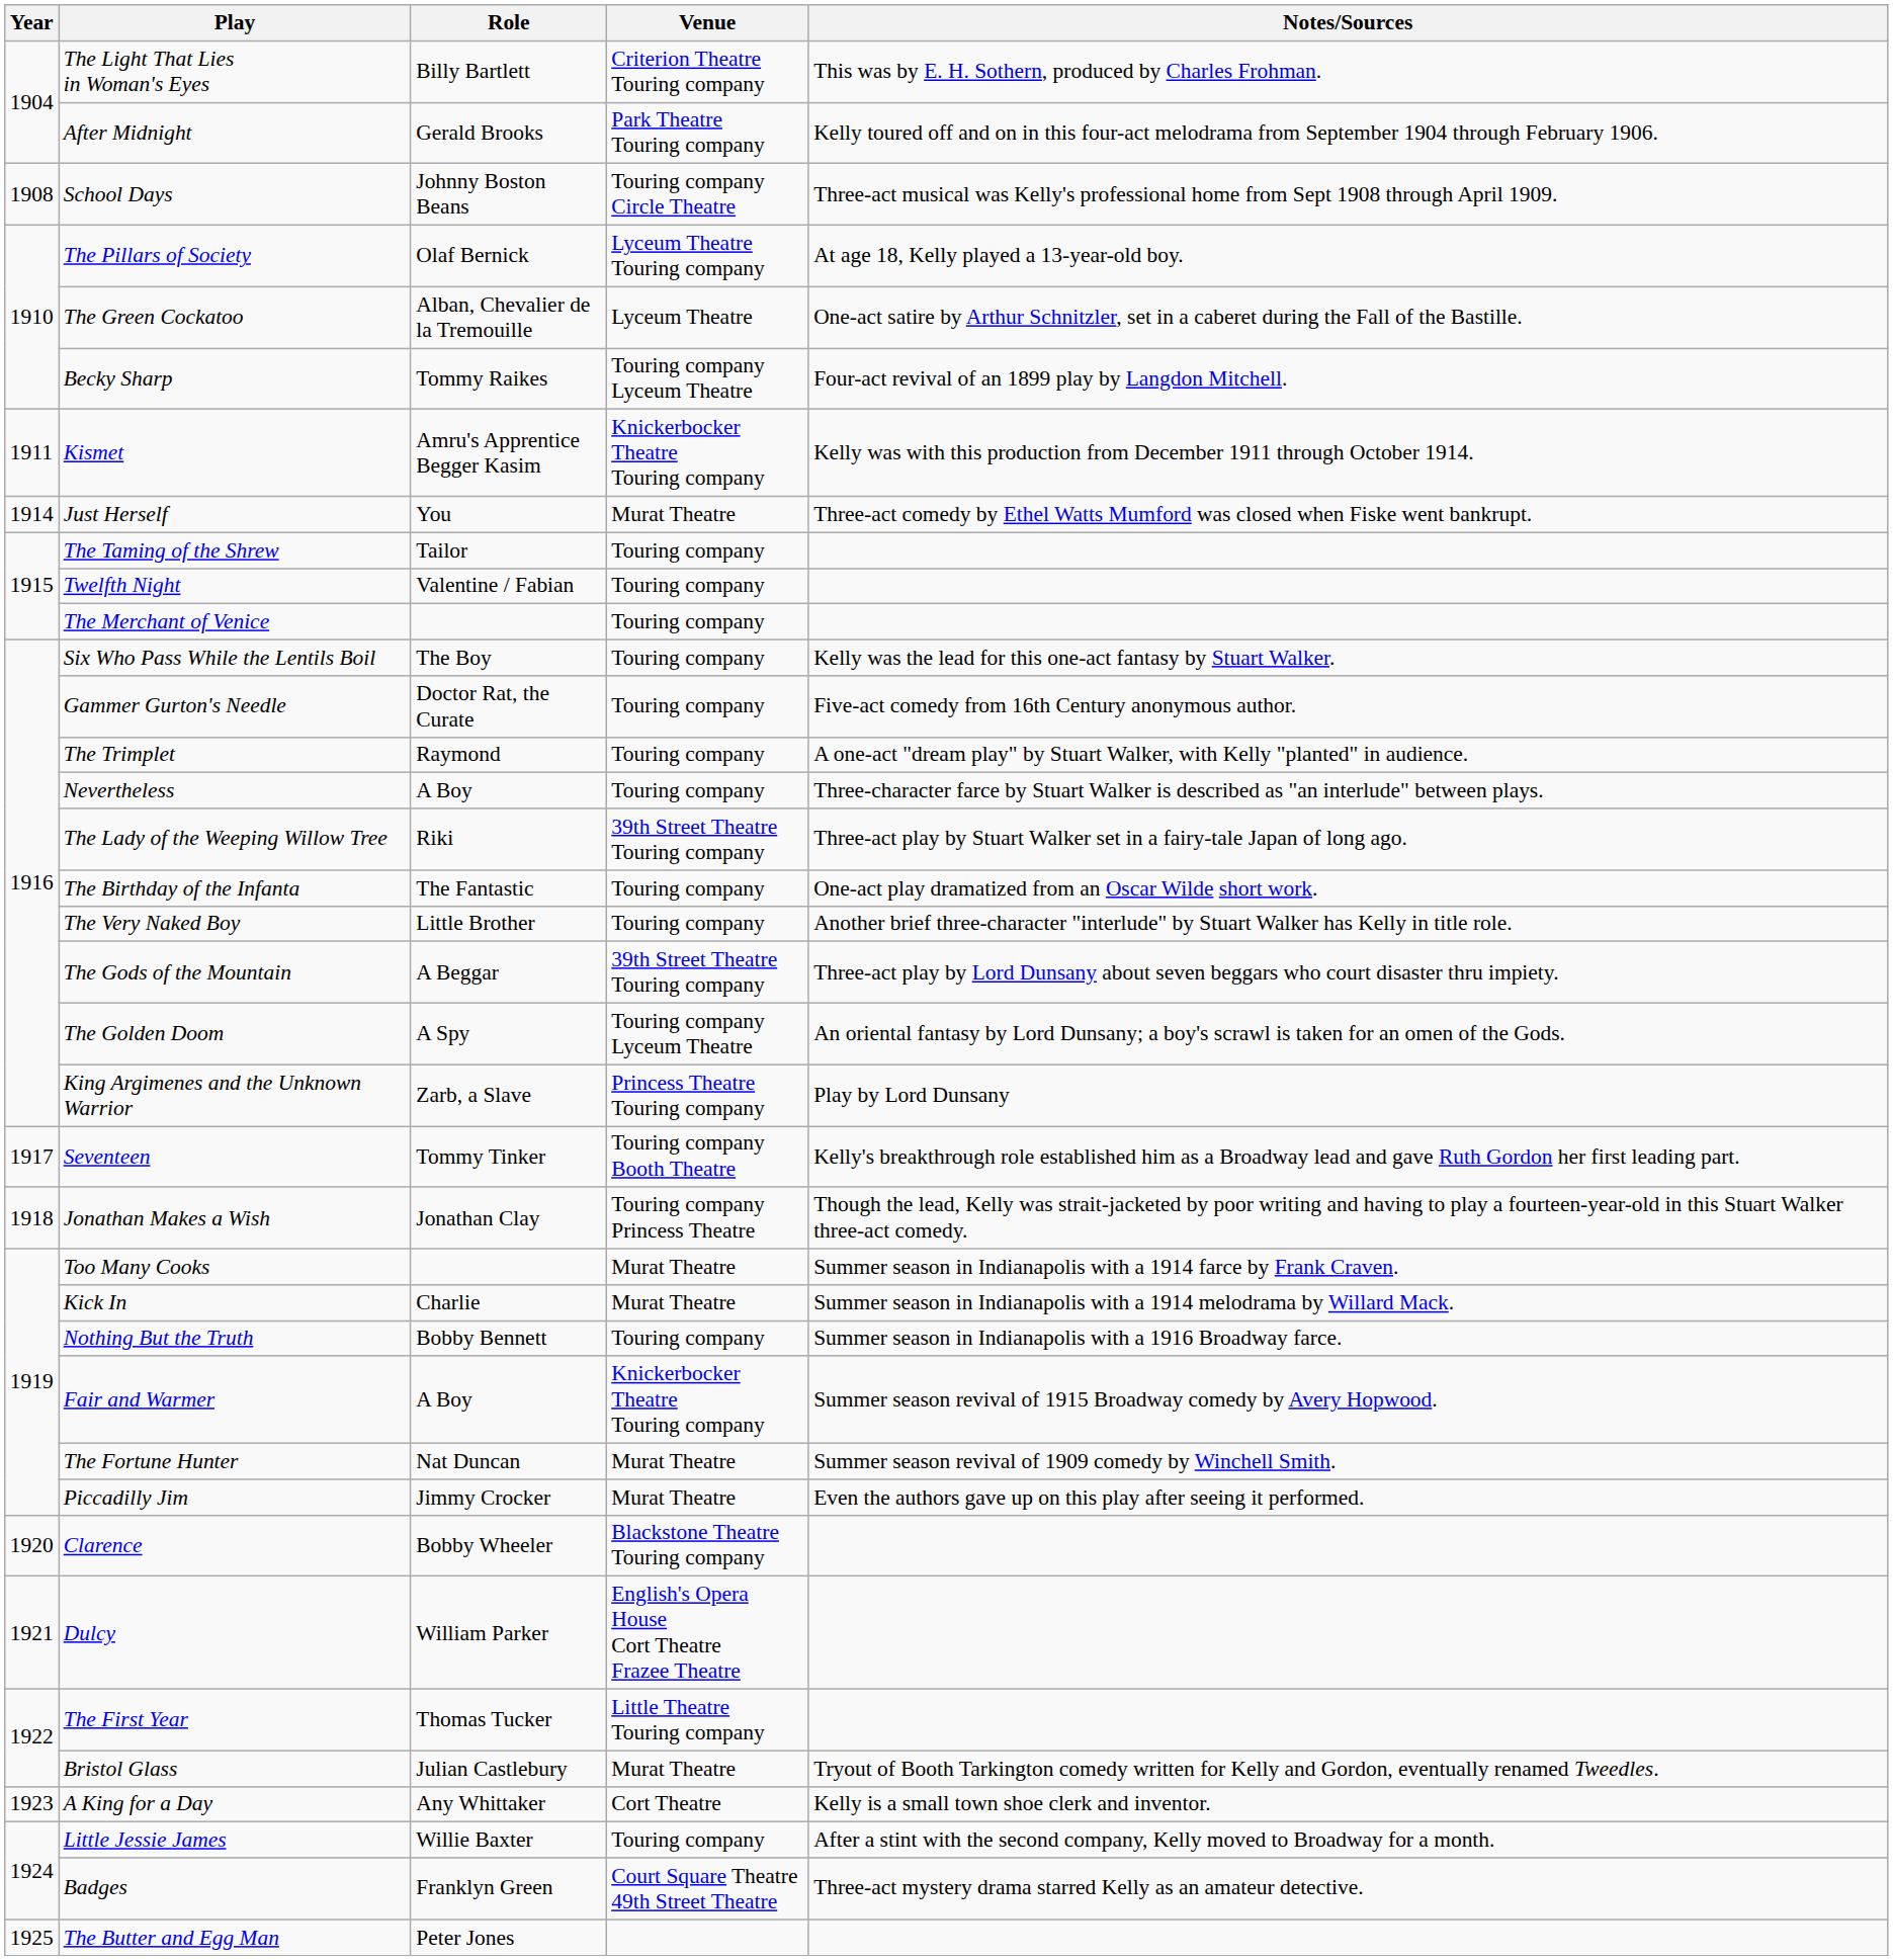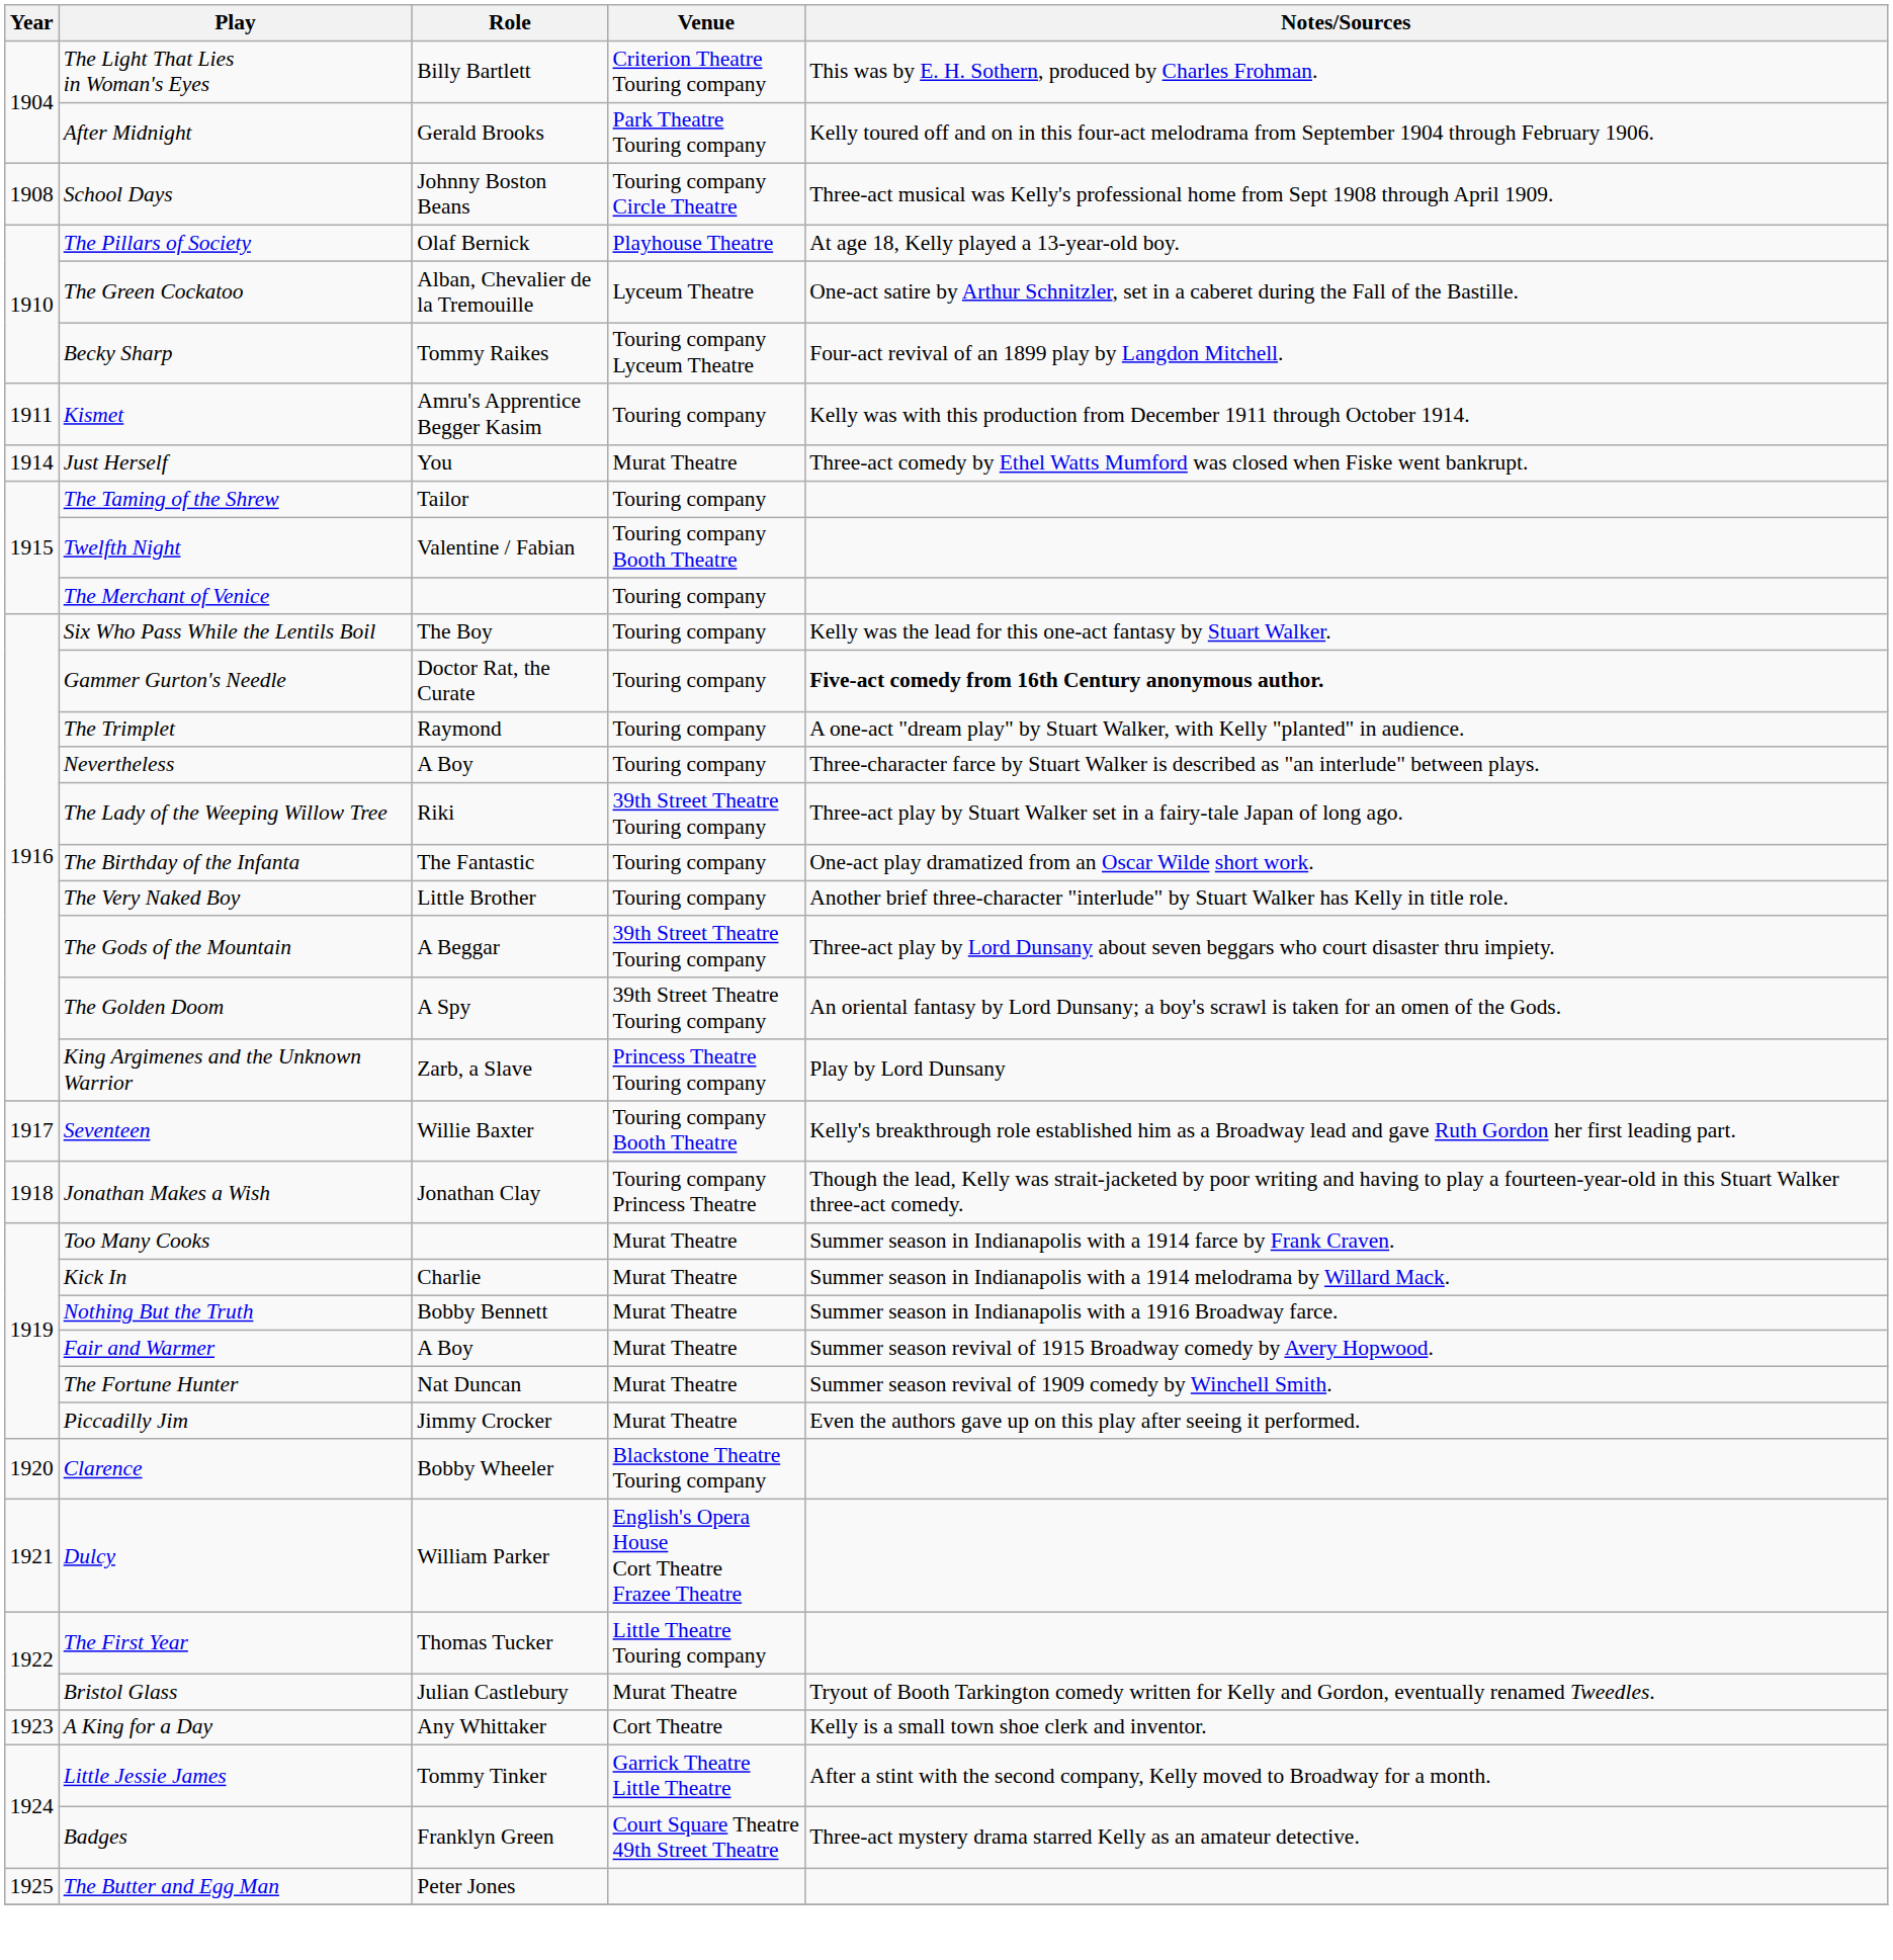 <table class="wikitable sortable plainrowheaders" style="font-size: 90%">
 <tr>
 <th scope="col">Year</th>
 <th scope="col">Play</th>
 <th scope="col">Role</th>
 <th scope="col">Venue</th>
 <th scope="col">Notes/Sources</th>
 </tr>
 <tr>
 <td rowspan=2>1904</td>
 <td><em>The Light That Lies<br>in Woman's Eyes</em></td>
 <td>Billy Bartlett</td>
 <td><a href='#'>Criterion Theatre</a><br>Touring company</td>
 <td>This was by <a href='#'>E. H. Sothern</a>, produced by <a href='#'>Charles Frohman</a>.</td>
 </tr>
 <tr>
 <td><em>After Midnight</em></td>
 <td>Gerald Brooks</td>
 <td><a href='#'>Park Theatre</a><br>Touring company</td>
 <td>Kelly toured off and on in this four-act melodrama from September 1904 through February 1906.</td>
 </tr>
 <tr>
 <td>1908</td>
 <td><em>School Days</em></td>
 <td>Johnny Boston Beans</td>
 <td>Touring company<br><a href='#'>Circle Theatre</a></td>
 <td>Three-act musical was Kelly's professional home from Sept 1908 through April 1909.</td>
 </tr>
 <tr>
 <td rowspan=3>1910</td>
 <td><em><a href='#'>The Pillars of Society</a></em></td>
 <td>Olaf Bernick</td>
-<td><a href='#'>Lyceum Theatre</a><br>Touring company</td>
+<td><a href='#'>Playhouse Theatre</a></td>
 <td>At age 18, Kelly played a 13-year-old boy.</td>
 </tr>
 <tr>
 <td><em>The Green Cockatoo</em></td>
 <td>Alban, Chevalier de<br>la Tremouille</td>
 <td>Lyceum Theatre</td>
 <td>One-act satire by <a href='#'>Arthur Schnitzler</a>, set in a caberet during the Fall of the Bastille.</td>
 </tr>
 <tr>
 <td><em>Becky Sharp</em></td>
 <td>Tommy Raikes</td>
 <td>Touring company<br>Lyceum Theatre</td>
 <td>Four-act revival of an 1899 play by <a href='#'>Langdon Mitchell</a>.</td>
 </tr>
 <tr>
 <td>1911</td>
 <td><em><a href='#'>Kismet</a></em></td>
 <td>Amru's Apprentice<br>Begger Kasim</td>
-<td><a href='#'>Knickerbocker Theatre</a><br>Touring company</td>
+<td>Touring company</td>
 <td>Kelly was with this production from December 1911 through October 1914.</td>
 </tr>
 <tr>
 <td>1914</td>
 <td><em>Just Herself</em></td>
 <td>You</td>
 <td>Murat Theatre</td>
 <td>Three-act comedy by <a href='#'>Ethel Watts Mumford</a> was closed when Fiske went bankrupt.</td>
 </tr>
 <tr>
 <td rowspan=3>1915</td>
 <td><em><a href='#'>The Taming of the Shrew</a></em></td>
 <td>Tailor</td>
 <td>Touring company</td>
 <td></td>
 </tr>
 <tr>
 <td><em><a href='#'>Twelfth Night</a></em></td>
 <td>Valentine / Fabian</td>
-<td>Touring company</td>
+<td>Touring company<br><a href='#'>Booth Theatre</a></td>
 <td></td>
 </tr>
 <tr>
 <td><em><a href='#'>The Merchant of Venice</a></em></td>
 <td></td>
 <td>Touring company</td>
 <td></td>
 </tr>
 <tr>
 <td rowspan=10>1916</td>
 <td><em>Six Who Pass While the Lentils Boil</em></td>
 <td>The Boy</td>
 <td>Touring company</td>
 <td>Kelly was the lead for this one-act fantasy by <a href='#'>Stuart Walker</a>.</td>
 </tr>
 <tr>
 <td><em>Gammer Gurton's Needle</em></td>
 <td>Doctor Rat, the Curate</td>
 <td>Touring company</td>
-<td>Five-act comedy from 16th Century anonymous author.</td>
+<td><strong>Five-act comedy from 16th Century anonymous author.</strong></td>
 </tr>
 <tr>
 <td><em>The Trimplet</em></td>
 <td>Raymond</td>
 <td>Touring company</td>
 <td>A one-act "dream play" by Stuart Walker, with Kelly "planted" in audience.</td>
 </tr>
 <tr>
 <td><em>Nevertheless</em></td>
 <td>A Boy</td>
 <td>Touring company</td>
 <td>Three-character farce by Stuart Walker is described as "an interlude" between plays.</td>
 </tr>
 <tr>
 <td><em>The Lady of the Weeping Willow Tree</em></td>
 <td>Riki</td>
 <td><a href='#'>39th Street Theatre</a><br>Touring company</td>
 <td>Three-act play by Stuart Walker set in a fairy-tale Japan of long ago.</td>
 </tr>
 <tr>
 <td><em>The Birthday of the Infanta</em></td>
 <td>The Fantastic</td>
 <td>Touring company</td>
 <td>One-act play dramatized from an <a href='#'>Oscar Wilde</a> <a href='#'>short work</a>.</td>
 </tr>
 <tr>
 <td><em>The Very Naked Boy</em></td>
 <td>Little Brother</td>
 <td>Touring company</td>
 <td>Another brief three-character "interlude" by Stuart Walker has Kelly in title role.</td>
 </tr>
 <tr>
 <td><em>The Gods of the Mountain</em></td>
 <td>A Beggar</td>
 <td><a href='#'>39th Street Theatre</a><br>Touring company</td>
 <td>Three-act play by <a href='#'>Lord Dunsany</a> about seven beggars who court disaster thru impiety.</td>
 </tr>
 <tr>
 <td><em>The Golden Doom</em></td>
 <td>A Spy</td>
-<td>Touring company<br>Lyceum Theatre</td>
+<td>39th Street Theatre<br>Touring company</td>
 <td>An oriental fantasy by Lord Dunsany; a boy's scrawl is taken for an omen of the Gods.</td>
 </tr>
 <tr>
 <td><em>King Argimenes and the Unknown Warrior</em></td>
 <td>Zarb, a Slave</td>
 <td><a href='#'>Princess Theatre</a><br>Touring company</td>
 <td>Play by Lord Dunsany</td>
 </tr>
 <tr>
 <td>1917</td>
 <td><em><a href='#'>Seventeen</a></em></td>
-<td>Tommy Tinker</td>
+<td>Willie Baxter</td>
 <td>Touring company<br><a href='#'>Booth Theatre</a></td>
 <td>Kelly's breakthrough role established him as a Broadway lead and gave <a href='#'>Ruth Gordon</a> her first leading part.</td>
 </tr>
 <tr>
 <td>1918</td>
 <td><em>Jonathan Makes a Wish</em></td>
 <td>Jonathan Clay</td>
 <td>Touring company<br>Princess Theatre</td>
 <td>Though the lead, Kelly was strait-jacketed by poor writing and having to play a fourteen-year-old in this Stuart Walker three-act comedy.</td>
 </tr>
 <tr>
 <td rowspan=6>1919</td>
 <td><em>Too Many Cooks</em></td>
 <td></td>
 <td>Murat Theatre</td>
 <td>Summer season in Indianapolis with a 1914 farce by <a href='#'>Frank Craven</a>.</td>
 </tr>
 <tr>
 <td><em>Kick In</em></td>
 <td>Charlie</td>
 <td>Murat Theatre</td>
 <td>Summer season in Indianapolis with a 1914 melodrama by <a href='#'>Willard Mack</a>.</td>
 </tr>
 <tr>
 <td><em><a href='#'>Nothing But the Truth</a></em></td>
 <td>Bobby Bennett</td>
-<td>Touring company</td>
+<td>Murat Theatre</td>
 <td>Summer season in Indianapolis with a 1916 Broadway farce.</td>
 </tr>
 <tr>
 <td><em><a href='#'>Fair and Warmer</a></em></td>
 <td>A Boy</td>
-<td><a href='#'>Knickerbocker Theatre</a><br>Touring company</td>
+<td>Murat Theatre</td>
 <td>Summer season revival of 1915 Broadway comedy by <a href='#'>Avery Hopwood</a>.</td>
 </tr>
 <tr>
 <td><em>The Fortune Hunter</em></td>
 <td>Nat Duncan</td>
 <td>Murat Theatre</td>
 <td>Summer season revival of 1909 comedy by <a href='#'>Winchell Smith</a>.</td>
 </tr>
 <tr>
 <td><em>Piccadilly Jim</em></td>
 <td>Jimmy Crocker</td>
 <td>Murat Theatre</td>
 <td>Even the authors gave up on this play after seeing it performed.</td>
 </tr>
 <tr>
 <td>1920</td>
 <td><em><a href='#'>Clarence</a></em></td>
 <td>Bobby Wheeler</td>
 <td><a href='#'>Blackstone Theatre</a><br>Touring company</td>
 <td></td>
 </tr>
 <tr>
 <td>1921</td>
 <td><em><a href='#'>Dulcy</a></em></td>
 <td>William Parker</td>
 <td><a href='#'>English's Opera House</a><br>Cort Theatre<br><a href='#'>Frazee Theatre</a></td>
 <td></td>
 </tr>
 <tr>
 <td rowspan=2>1922</td>
 <td><em><a href='#'>The First Year</a></em></td>
 <td>Thomas Tucker</td>
 <td><a href='#'>Little Theatre</a><br>Touring company</td>
 <td></td>
 </tr>
 <tr>
 <td><em>Bristol Glass</em></td>
 <td>Julian Castlebury</td>
 <td>Murat Theatre</td>
 <td>Tryout of Booth Tarkington comedy written for Kelly and Gordon, eventually renamed <em>Tweedles</em>.</td>
 </tr>
 <tr>
 <td>1923</td>
 <td><em>A King for a Day</em></td>
 <td>Any Whittaker</td>
 <td>Cort Theatre</td>
 <td>Kelly is a small town shoe clerk and inventor.</td>
 </tr>
 <tr>
 <td rowspan=2>1924</td>
 <td><em><a href='#'>Little Jessie James</a></em></td>
-<td>Willie Baxter</td>
-<td>Touring company</td>
+<td>Tommy Tinker</td>
+<td><a href='#'>Garrick Theatre</a><br><a href='#'>Little Theatre</a></td>
 <td>After a stint with the second company, Kelly moved to Broadway for a month.</td>
 </tr>
 <tr>
 <td><em>Badges</em></td>
 <td>Franklyn Green</td>
 <td><a href='#'>Court Square</a> Theatre<br><a href='#'>49th Street Theatre</a></td>
 <td>Three-act mystery drama starred Kelly as an amateur detective.</td>
 </tr>
 <tr>
 <td>1925</td>
 <td><em><a href='#'>The Butter and Egg Man</a></em></td>
 <td>Peter Jones</td>
 <td></td>
 <td></td>
 </tr>
 <tr>
 </tr>
 </table>
